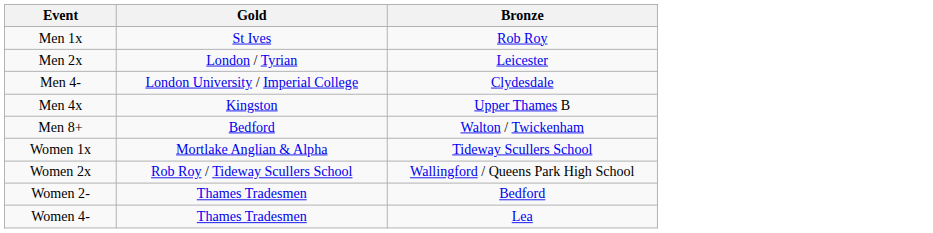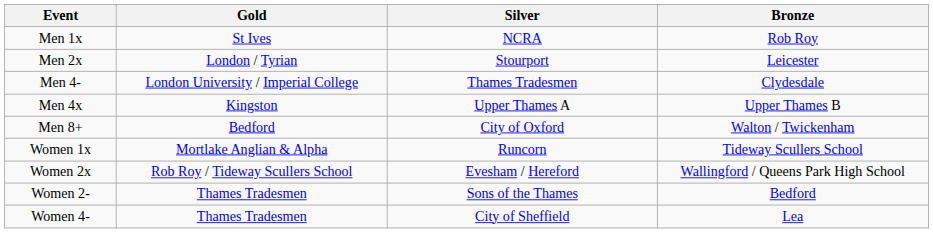 <table class="wikitable" style="text-align:center">
 <tr>
 <th width=120>Event</th>
 <th width=300>Gold</th>
+<th width=300>Silver</th>
 <th width=300>Bronze</th>
 </tr>
 <tr>
 <td>Men 1x</td>
 <td><a href='#'>St Ives</a></td>
+<td><a href='#'>NCRA</a></td>
 <td><a href='#'>Rob Roy</a></td>
 </tr>
 <tr>
 <td>Men 2x</td>
 <td><a href='#'>London</a> / <a href='#'>Tyrian</a></td>
+<td><a href='#'>Stourport</a></td>
 <td><a href='#'>Leicester</a></td>
 </tr>
 <tr>
 <td>Men 4-</td>
 <td><a href='#'>London University</a> / <a href='#'>Imperial College</a></td>
+<td><a href='#'>Thames Tradesmen</a></td>
 <td><a href='#'>Clydesdale</a></td>
 </tr>
 <tr>
 <td>Men 4x</td>
 <td><a href='#'>Kingston</a></td>
+<td><a href='#'>Upper Thames</a> A</td>
 <td><a href='#'>Upper Thames</a> B</td>
 </tr>
 <tr>
 <td>Men 8+</td>
 <td><a href='#'>Bedford</a></td>
+<td><a href='#'>City of Oxford</a></td>
 <td><a href='#'>Walton</a> / <a href='#'>Twickenham</a></td>
 </tr>
 <tr>
 <td>Women 1x</td>
 <td><a href='#'>Mortlake Anglian & Alpha</a></td>
+<td><a href='#'>Runcorn</a></td>
 <td><a href='#'>Tideway Scullers School</a></td>
 </tr>
 <tr>
 <td>Women 2x</td>
 <td><a href='#'>Rob Roy</a> / <a href='#'>Tideway Scullers School</a></td>
+<td><a href='#'>Evesham</a> / <a href='#'>Hereford</a></td>
 <td><a href='#'>Wallingford</a> / Queens Park High School</td>
 </tr>
 <tr>
 <td>Women 2-</td>
 <td><a href='#'>Thames Tradesmen</a></td>
+<td><a href='#'>Sons of the Thames</a></td>
 <td><a href='#'>Bedford</a></td>
 </tr>
 <tr>
 <td>Women 4-</td>
 <td><a href='#'>Thames Tradesmen</a></td>
+<td><a href='#'>City of Sheffield</a></td>
 <td><a href='#'>Lea</a></td>
 </tr>
 </table>
